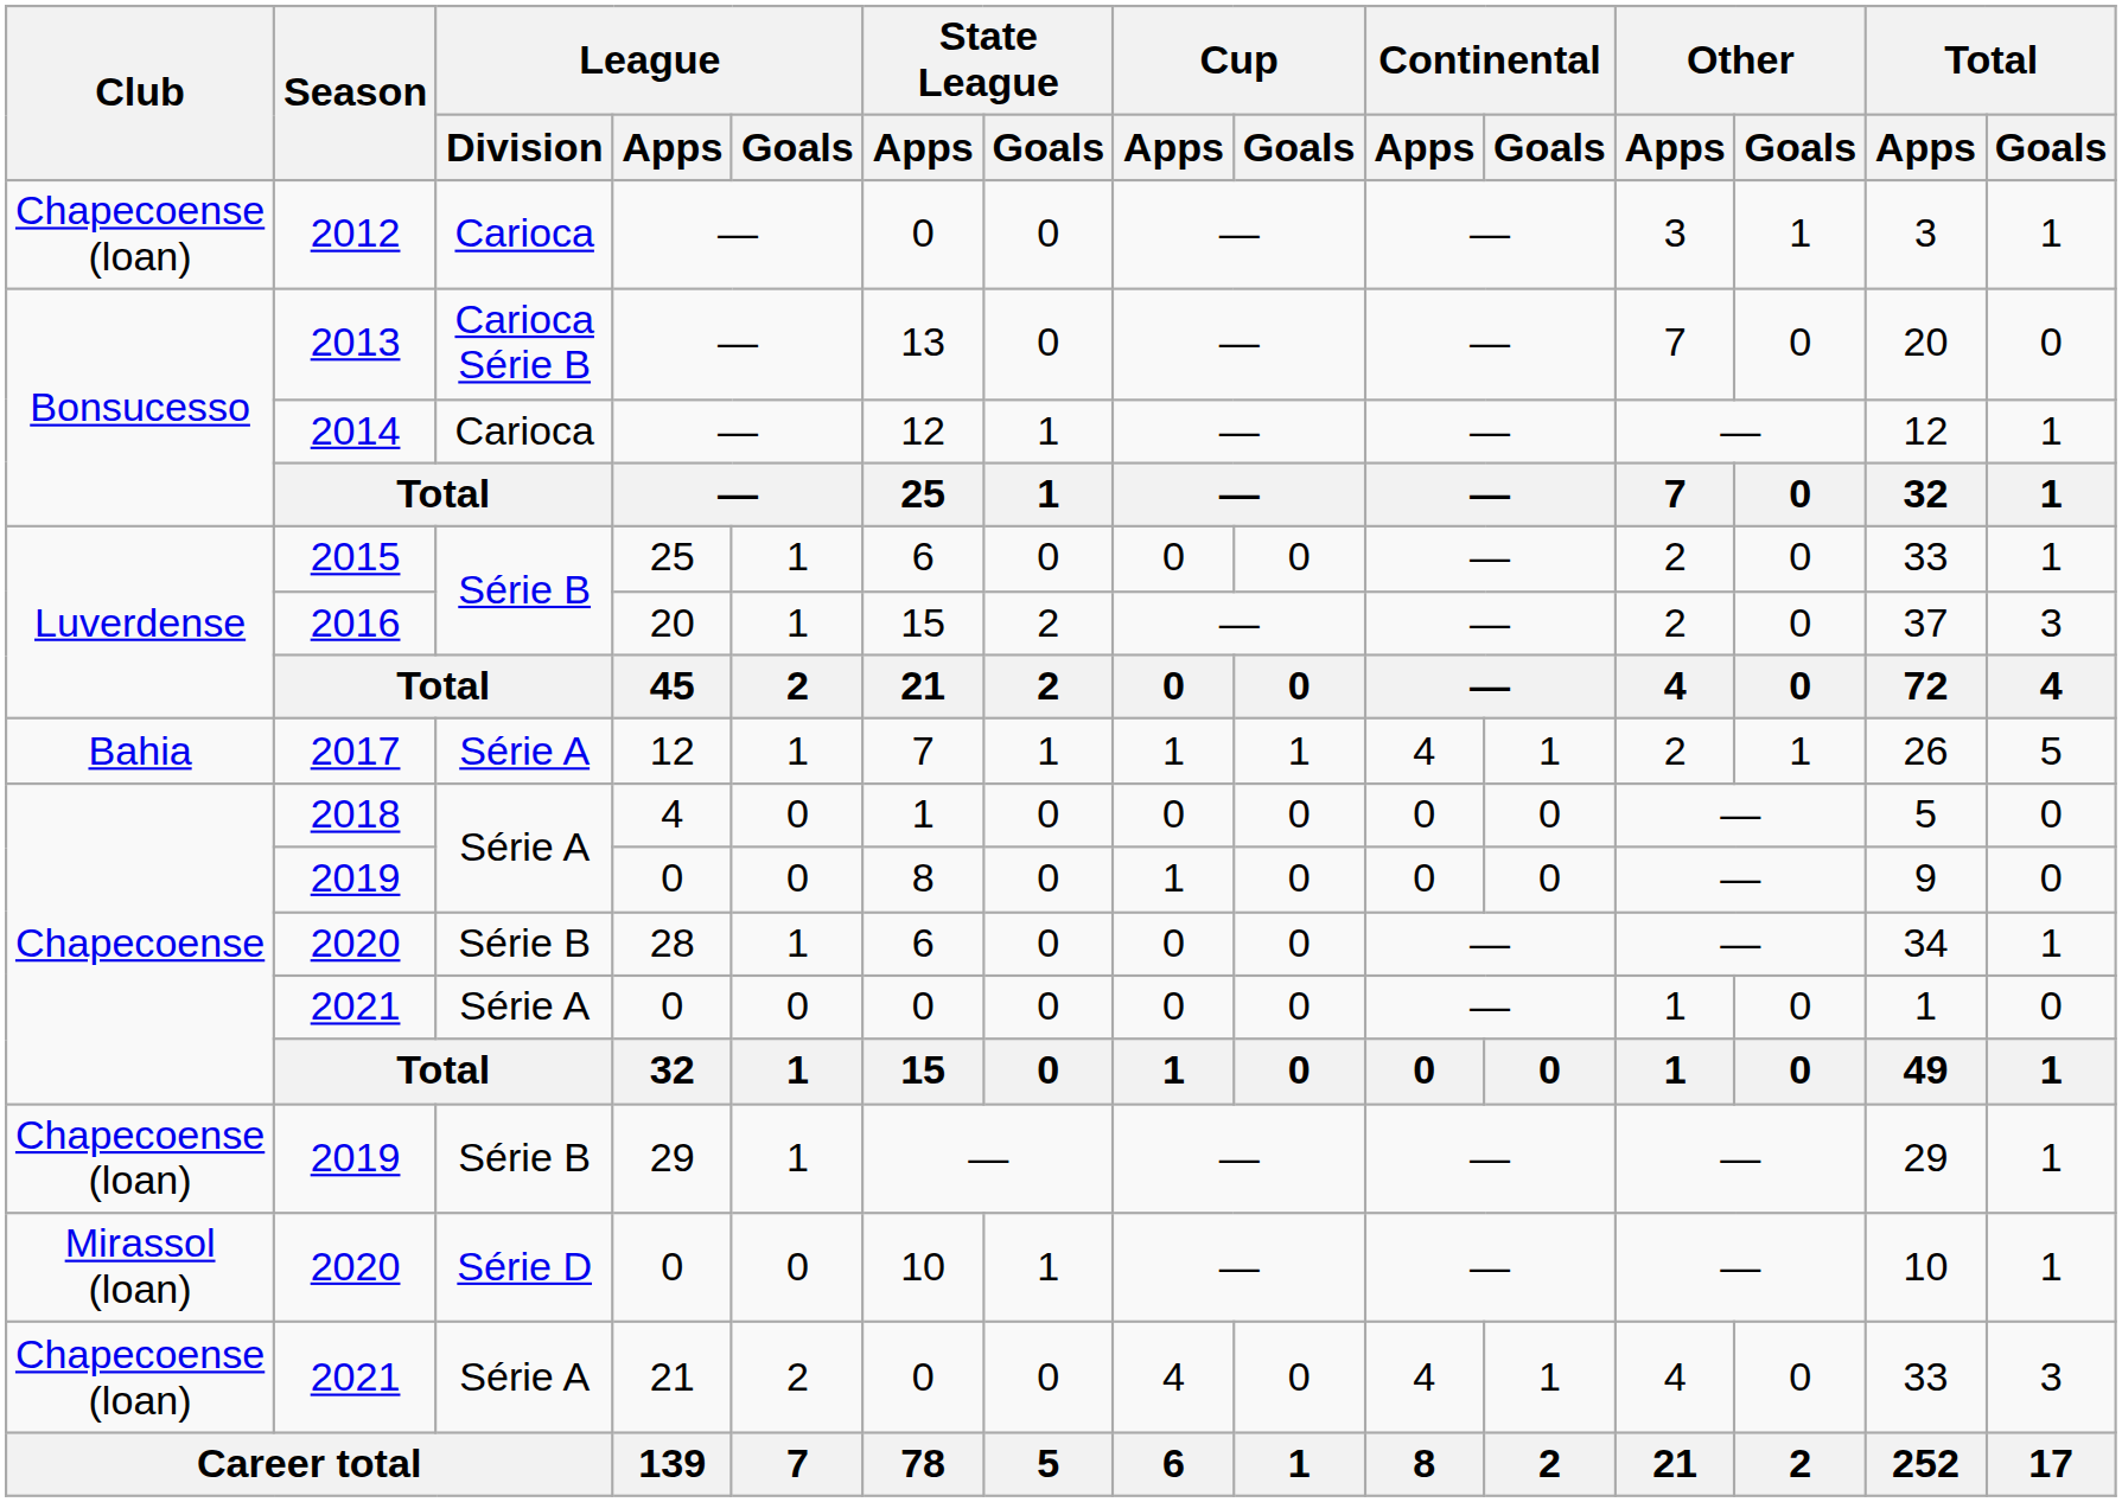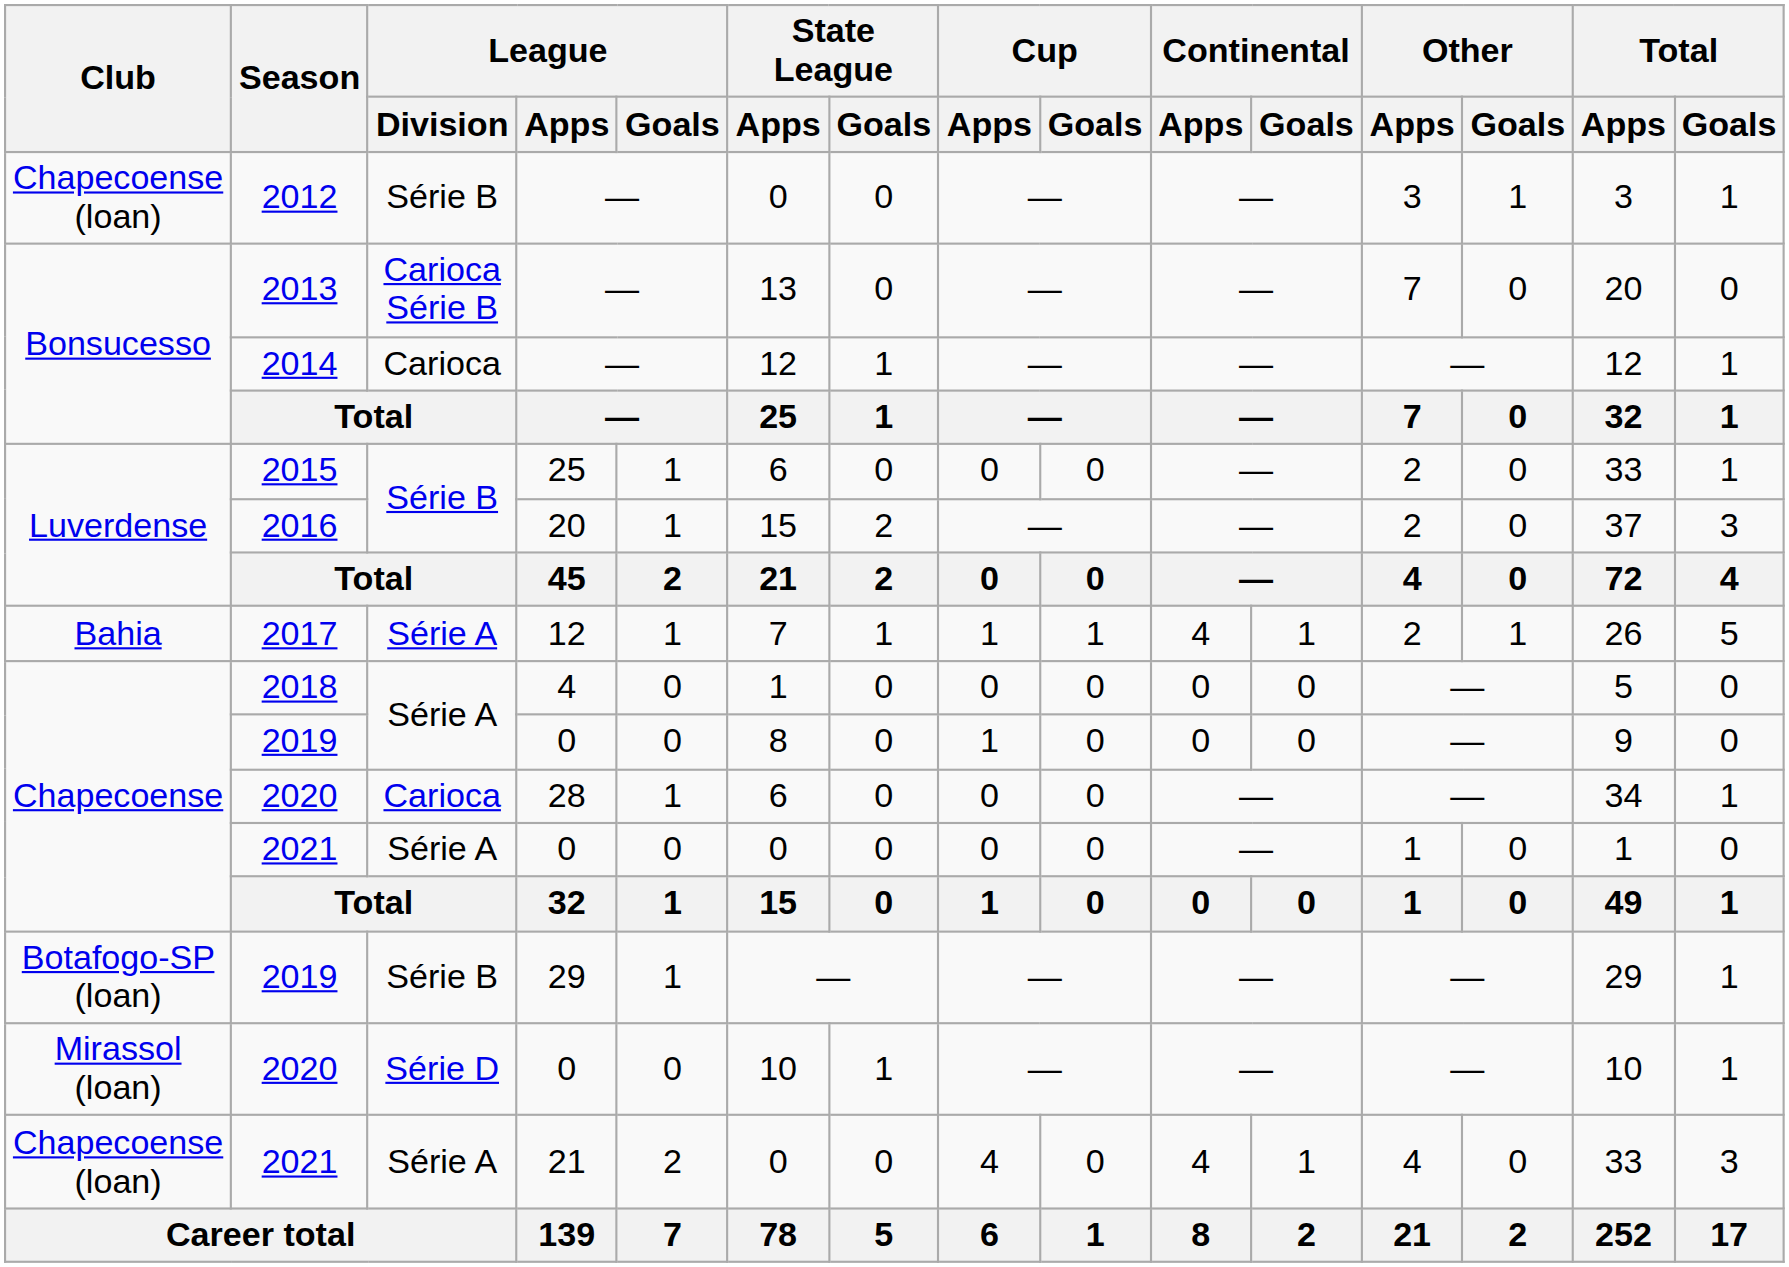 <table class="wikitable" style="text-align: center;">
 <tr>
 <th rowspan="2">Club</th>
 <th rowspan="2">Season</th>
 <th colspan="3">League</th>
 <th colspan="2">State League</th>
 <th colspan="2">Cup</th>
 <th colspan="2">Continental</th>
 <th colspan="2">Other</th>
 <th colspan="2">Total</th>
 </tr>
 <tr>
 <th>Division</th>
 <th>Apps</th>
 <th>Goals</th>
 <th>Apps</th>
 <th>Goals</th>
 <th>Apps</th>
 <th>Goals</th>
 <th>Apps</th>
 <th>Goals</th>
 <th>Apps</th>
 <th>Goals</th>
 <th>Apps</th>
 <th>Goals</th>
 </tr>
 <tr>
 <td valign="center"><a href='#'>Chapecoense</a> (loan)</td>
 <td><a href='#'>2012</a></td>
-<td><a href='#'>Carioca</a></td>
+<td>Série B</td>
 <td colspan="2">—</td>
 <td>0</td>
 <td>0</td>
 <td colspan="2">—</td>
 <td colspan="2">—</td>
 <td>3</td>
 <td>1</td>
 <td>3</td>
 <td>1</td>
 </tr>
 <tr>
 <td rowspan="3" valign="center"><a href='#'>Bonsucesso</a></td>
 <td><a href='#'>2013</a></td>
 <td><a href='#'>Carioca Série B</a></td>
 <td colspan="2">—</td>
 <td>13</td>
 <td>0</td>
 <td colspan="2">—</td>
 <td colspan="2">—</td>
 <td>7</td>
 <td>0</td>
 <td>20</td>
 <td>0</td>
 </tr>
 <tr>
 <td><a href='#'>2014</a></td>
 <td>Carioca</td>
 <td colspan="2">—</td>
 <td>12</td>
 <td>1</td>
 <td colspan="2">—</td>
 <td colspan="2">—</td>
 <td colspan="2">—</td>
 <td>12</td>
 <td>1</td>
 </tr>
 <tr>
 <th colspan="2">Total</th>
 <th colspan="2">—</th>
 <th>25</th>
 <th>1</th>
 <th colspan="2">—</th>
 <th colspan="2">—</th>
 <th>7</th>
 <th>0</th>
 <th>32</th>
 <th>1</th>
 </tr>
 <tr>
 <td rowspan="3" valign="center"><a href='#'>Luverdense</a></td>
 <td><a href='#'>2015</a></td>
 <td rowspan="2"><a href='#'>Série B</a></td>
 <td>25</td>
 <td>1</td>
 <td>6</td>
 <td>0</td>
 <td>0</td>
 <td>0</td>
 <td colspan="2">—</td>
 <td>2</td>
 <td>0</td>
 <td>33</td>
 <td>1</td>
 </tr>
 <tr>
 <td><a href='#'>2016</a></td>
 <td>20</td>
 <td>1</td>
 <td>15</td>
 <td>2</td>
 <td colspan="2">—</td>
 <td colspan="2">—</td>
 <td>2</td>
 <td>0</td>
 <td>37</td>
 <td>3</td>
 </tr>
 <tr>
 <th colspan="2">Total</th>
 <th>45</th>
 <th>2</th>
 <th>21</th>
 <th>2</th>
 <th>0</th>
 <th>0</th>
 <th colspan="2">—</th>
 <th>4</th>
 <th>0</th>
 <th>72</th>
 <th>4</th>
 </tr>
 <tr>
 <td valign="center"><a href='#'>Bahia</a></td>
 <td><a href='#'>2017</a></td>
 <td><a href='#'>Série A</a></td>
 <td>12</td>
 <td>1</td>
 <td>7</td>
 <td>1</td>
 <td>1</td>
 <td>1</td>
 <td>4</td>
 <td>1</td>
 <td>2</td>
 <td>1</td>
 <td>26</td>
 <td>5</td>
 </tr>
 <tr>
 <td rowspan="5" valign="center"><a href='#'>Chapecoense</a></td>
 <td><a href='#'>2018</a></td>
 <td rowspan="2">Série A</td>
 <td>4</td>
 <td>0</td>
 <td>1</td>
 <td>0</td>
 <td>0</td>
 <td>0</td>
 <td>0</td>
 <td>0</td>
 <td colspan="2">—</td>
 <td>5</td>
 <td>0</td>
 </tr>
 <tr>
 <td><a href='#'>2019</a></td>
 <td>0</td>
 <td>0</td>
 <td>8</td>
 <td>0</td>
 <td>1</td>
 <td>0</td>
 <td>0</td>
 <td>0</td>
 <td colspan="2">—</td>
 <td>9</td>
 <td>0</td>
 </tr>
 <tr>
 <td><a href='#'>2020</a></td>
-<td>Série B</td>
+<td><a href='#'>Carioca</a></td>
 <td>28</td>
 <td>1</td>
 <td>6</td>
 <td>0</td>
 <td>0</td>
 <td>0</td>
 <td colspan="2">—</td>
 <td colspan="2">—</td>
 <td>34</td>
 <td>1</td>
 </tr>
 <tr>
 <td><a href='#'>2021</a></td>
 <td>Série A</td>
 <td>0</td>
 <td>0</td>
 <td>0</td>
 <td>0</td>
 <td>0</td>
 <td>0</td>
 <td colspan="2">—</td>
 <td>1</td>
 <td>0</td>
 <td>1</td>
 <td>0</td>
 </tr>
 <tr>
 <th colspan="2">Total</th>
 <th>32</th>
 <th>1</th>
 <th>15</th>
 <th>0</th>
 <th>1</th>
 <th>0</th>
 <th>0</th>
 <th>0</th>
 <th>1</th>
 <th>0</th>
 <th>49</th>
 <th>1</th>
 </tr>
 <tr>
-<td valign="center"><a href='#'>Chapecoense</a> (loan)</td>
+<td valign="center"><a href='#'>Botafogo-SP</a> (loan)</td>
 <td><a href='#'>2019</a></td>
 <td>Série B</td>
 <td>29</td>
 <td>1</td>
 <td colspan="2">—</td>
 <td colspan="2">—</td>
 <td colspan="2">—</td>
 <td colspan="2">—</td>
 <td>29</td>
 <td>1</td>
 </tr>
 <tr>
 <td valign="center"><a href='#'>Mirassol</a> (loan)</td>
 <td><a href='#'>2020</a></td>
 <td><a href='#'>Série D</a></td>
 <td>0</td>
 <td>0</td>
 <td>10</td>
 <td>1</td>
 <td colspan="2">—</td>
 <td colspan="2">—</td>
 <td colspan="2">—</td>
 <td>10</td>
 <td>1</td>
 </tr>
 <tr>
 <td valign="center"><a href='#'>Chapecoense</a> (loan)</td>
 <td><a href='#'>2021</a></td>
 <td>Série A</td>
 <td>21</td>
 <td>2</td>
 <td>0</td>
 <td>0</td>
 <td>4</td>
 <td>0</td>
 <td>4</td>
 <td>1</td>
 <td>4</td>
 <td>0</td>
 <td>33</td>
 <td>3</td>
 </tr>
 <tr>
 <th colspan="3"><strong>Career total</strong></th>
 <th>139</th>
 <th>7</th>
 <th>78</th>
 <th>5</th>
 <th>6</th>
 <th>1</th>
 <th>8</th>
 <th>2</th>
 <th>21</th>
 <th>2</th>
 <th>252</th>
 <th>17</th>
 </tr>
 </table>
